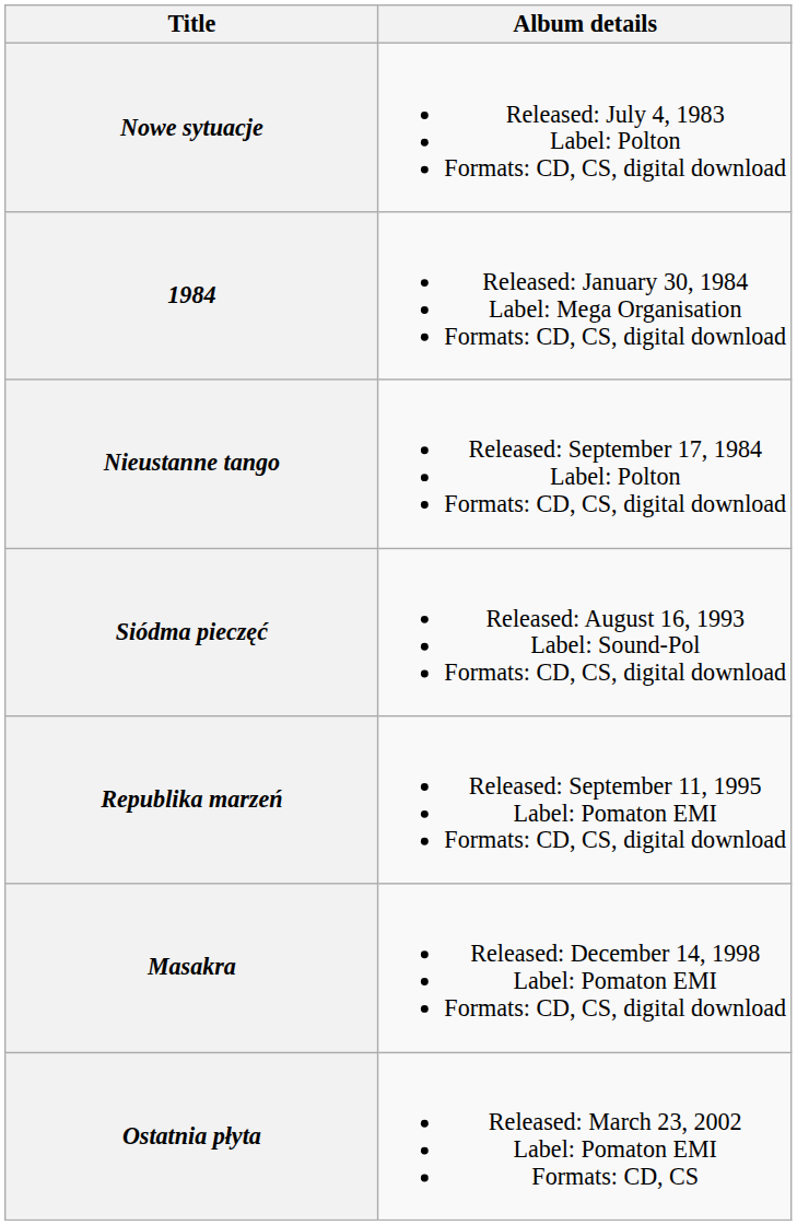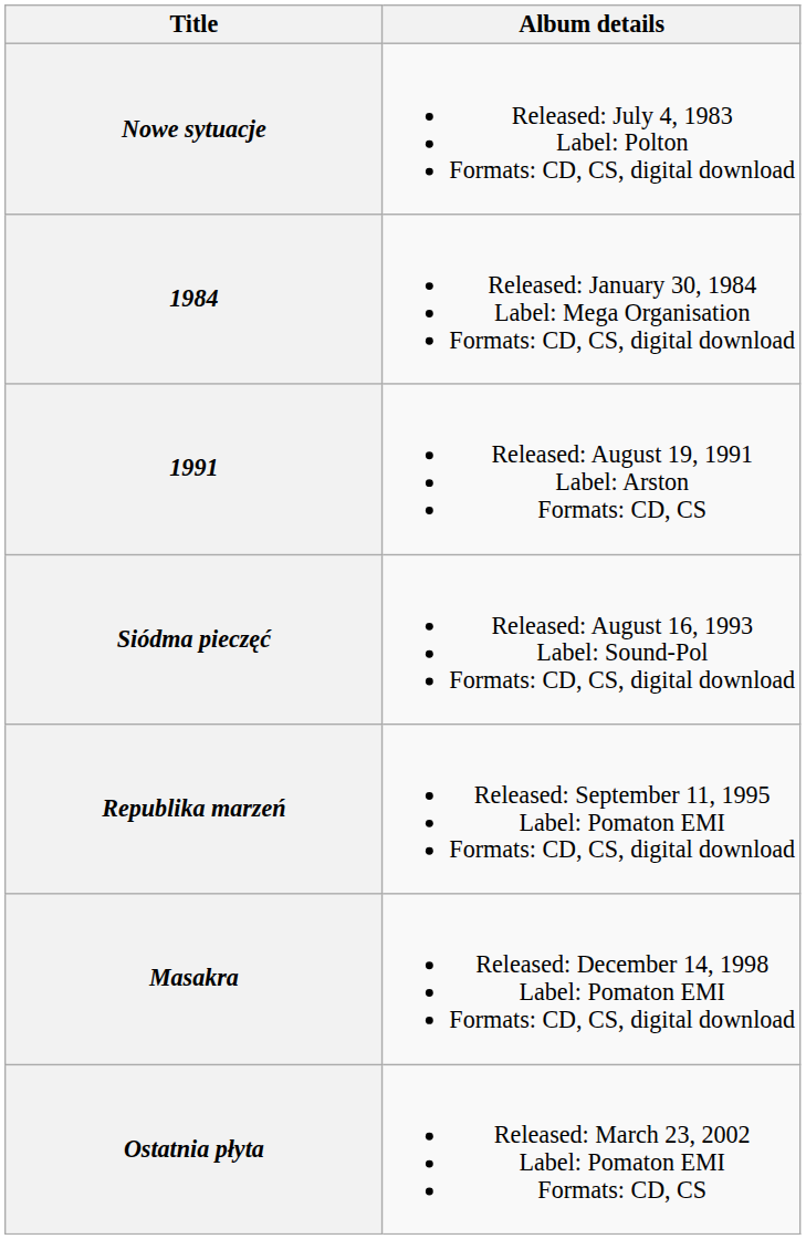 <table class="wikitable plainrowheaders" style="text-align:center;">
 <tr>
 <th scope="col" style="width:15em;">Title</th>
 <th scope="col">Album details</th>
 </tr>
 <tr>
 <th scope="row"><em>Nowe sytuacje</em></th>
 <td><br><ul><li>Released: July 4, 1983</li><li>Label: Polton</li><li>Formats: CD, CS, digital download</li></ul></td>
 </tr>
 <tr>
 <th scope="row"><em>1984</em></th>
 <td><br><ul><li>Released: January 30, 1984</li><li>Label: Mega Organisation</li><li>Formats: CD, CS, digital download</li></ul></td>
 </tr>
 <tr>
-<th scope="row"><em>Nieustanne tango</em></th>
-<td><br><ul><li>Released: September 17, 1984</li><li>Label: Polton</li><li>Formats: CD, CS, digital download</li></ul></td>
+<th scope="row"><em>1991</em></th>
+<td><br><ul><li>Released: August 19, 1991</li><li>Label: Arston</li><li>Formats: CD, CS</li></ul></td>
 </tr>
 <tr>
 <th scope="row"><em>Siódma pieczęć</em></th>
 <td><br><ul><li>Released: August 16, 1993</li><li>Label: Sound-Pol</li><li>Formats: CD, CS, digital download</li></ul></td>
 </tr>
 <tr>
 <th scope="row"><em>Republika marzeń</em></th>
 <td><br><ul><li>Released: September 11, 1995</li><li>Label: Pomaton EMI</li><li>Formats: CD, CS, digital download</li></ul></td>
 </tr>
 <tr>
 <th scope="row"><em>Masakra</em></th>
 <td><br><ul><li>Released: December 14, 1998</li><li>Label: Pomaton EMI</li><li>Formats: CD, CS, digital download</li></ul></td>
 </tr>
 <tr>
 <th scope="row"><em>Ostatnia płyta</em></th>
 <td><br><ul><li>Released: March 23, 2002</li><li>Label: Pomaton EMI</li><li>Formats: CD, CS</li></ul></td>
 </tr>
 </table>
